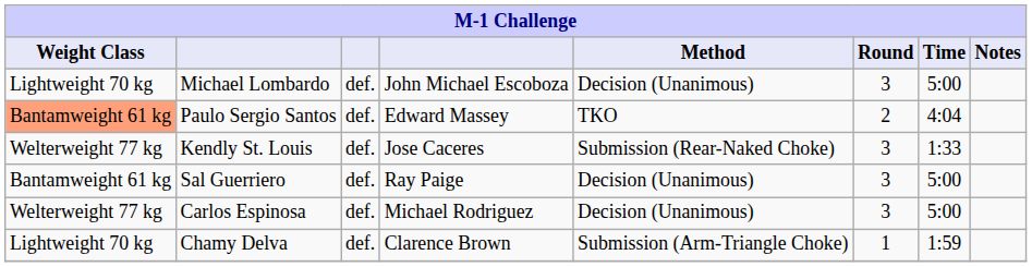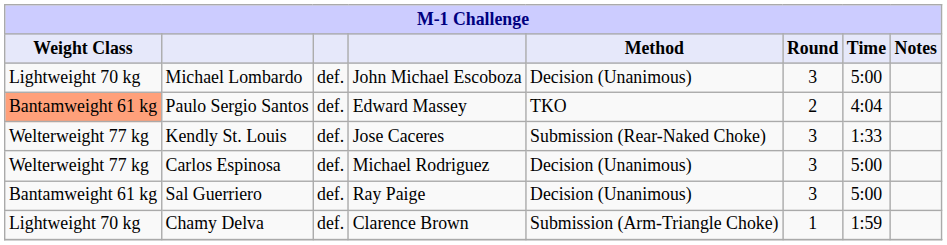 <table class="wikitable" style="font-size: 80%;">
 <tr>
 <th colspan="8" style="background-color: #ccf; color: #000080; text-align: center;"><strong>M-1 Challenge</strong></th>
 </tr>
 <tr>
 <th colspan="1" style="background-color: #E6E8FA; color: #000000; text-align: center;">Weight Class</th>
 <th colspan="1" style="background-color: #E6E8FA; color: #000000; text-align: center;"></th>
 <th colspan="1" style="background-color: #E6E8FA; color: #000000; text-align: center;"></th>
 <th colspan="1" style="background-color: #E6E8FA; color: #000000; text-align: center;"></th>
 <th colspan="1" style="background-color: #E6E8FA; color: #000000; text-align: center;">Method</th>
 <th colspan="1" style="background-color: #E6E8FA; color: #000000; text-align: center;">Round</th>
 <th colspan="1" style="background-color: #E6E8FA; color: #000000; text-align: center;">Time</th>
 <th colspan="1" style="background-color: #E6E8FA; color: #000000; text-align: center;">Notes</th>
 </tr>
 <tr>
 <td>Lightweight 70 kg</td>
 <td> Michael Lombardo</td>
 <td>def.</td>
 <td> John Michael Escoboza</td>
 <td>Decision (Unanimous)</td>
 <td align=center>3</td>
 <td align=center>5:00</td>
 <td></td>
 </tr>
 <tr>
 <td style="background: lightsalmon;">Bantamweight 61 kg</td>
 <td> Paulo Sergio Santos</td>
 <td>def.</td>
 <td> Edward Massey</td>
 <td>TKO</td>
 <td align=center>2</td>
 <td align=center>4:04</td>
 <td></td>
 </tr>
 <tr>
 <td>Welterweight 77 kg</td>
 <td> Kendly St. Louis</td>
 <td>def.</td>
 <td> Jose Caceres</td>
 <td>Submission (Rear-Naked Choke)</td>
 <td align=center>3</td>
 <td align=center>1:33</td>
 <td></td>
 </tr>
 <tr>
-<td>Bantamweight 61 kg</td>
-<td> Sal Guerriero</td>
+<td>Welterweight 77 kg</td>
+<td> Carlos Espinosa</td>
 <td>def.</td>
-<td> Ray Paige</td>
+<td> Michael Rodriguez</td>
 <td>Decision (Unanimous)</td>
 <td align=center>3</td>
 <td align=center>5:00</td>
 <td></td>
 </tr>
 <tr>
-<td>Welterweight 77 kg</td>
-<td> Carlos Espinosa</td>
+<td>Bantamweight 61 kg</td>
+<td> Sal Guerriero</td>
 <td>def.</td>
-<td> Michael Rodriguez</td>
+<td> Ray Paige</td>
 <td>Decision (Unanimous)</td>
 <td align=center>3</td>
 <td align=center>5:00</td>
 <td></td>
 </tr>
 <tr>
 <td>Lightweight 70 kg</td>
 <td> Chamy Delva</td>
 <td>def.</td>
 <td> Clarence Brown</td>
 <td>Submission (Arm-Triangle Choke)</td>
 <td align=center>1</td>
 <td align=center>1:59</td>
 <td></td>
 </tr>
 <tr>
 </tr>
 </table>
